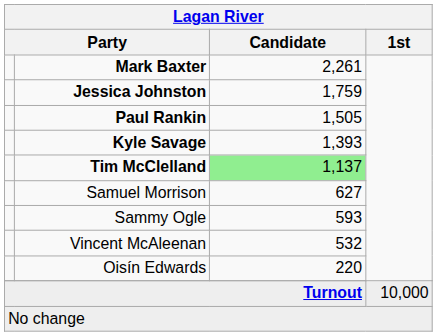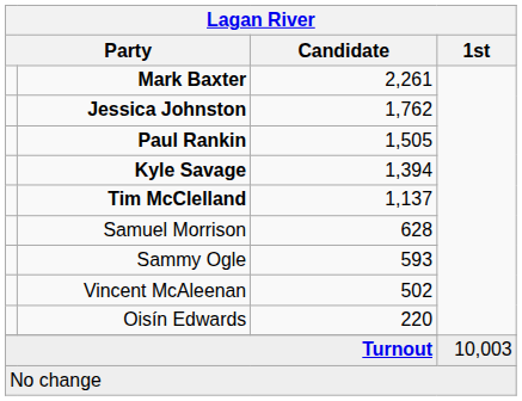 <table class="wikitable">
 <tr>
 <th colspan="4" align="center"><a href='#'>Lagan River</a></th>
 </tr>
 <tr>
 <th colspan="2" align="center" width=200>Party</th>
 <th width=150>Candidate</th>
 <th width=60>1st </th>
 </tr>
 <tr>
 <td></td>
 <td align="right"><strong>Mark Baxter</strong></td>
 <td align="right">2,261</td>
 </tr>
 <tr>
 <td></td>
 <td align="right"><strong>Jessica Johnston</strong></td>
-<td align="right">1,759</td>
+<td align="right">1,762</td>
 </tr>
 <tr>
 <td></td>
 <td align="right"><strong>Paul Rankin</strong></td>
 <td align="right">1,505</td>
 </tr>
 <tr>
 <td></td>
 <td align="right"><strong>Kyle Savage</strong></td>
-<td align="right">1,393</td>
+<td align="right">1,394</td>
 </tr>
 <tr>
 <td></td>
 <td align="right"><strong>Tim McClelland</strong></td>
-<td align="right" style="background: lightgreen;">1,137</td>
+<td align="right">1,137</td>
 </tr>
 <tr>
 <td></td>
 <td align="right">Samuel Morrison</td>
-<td align="right">627</td>
+<td align="right">628</td>
 </tr>
 <tr>
 <td></td>
 <td align="right">Sammy Ogle</td>
 <td align="right">593</td>
 </tr>
 <tr>
 <td></td>
 <td align="right">Vincent McAleenan</td>
-<td align="right">532</td>
+<td align="right">502</td>
 </tr>
 <tr>
 <td></td>
 <td align="right">Oisín Edwards</td>
 <td align="right">220</td>
 </tr>
 <tr>
 </tr>
 <tr bgcolor="EEEEEE">
 <td colspan=3 align="right"><strong><a href='#'>Turnout</a></strong></td>
-<td align="right">10,000</td>
+<td align="right">10,003</td>
 </tr>
 <tr bgcolor="EEEEEE">
 <td colspan=4 bgcolor="EEEEEE">No change</td>
 </tr>
 </table>
